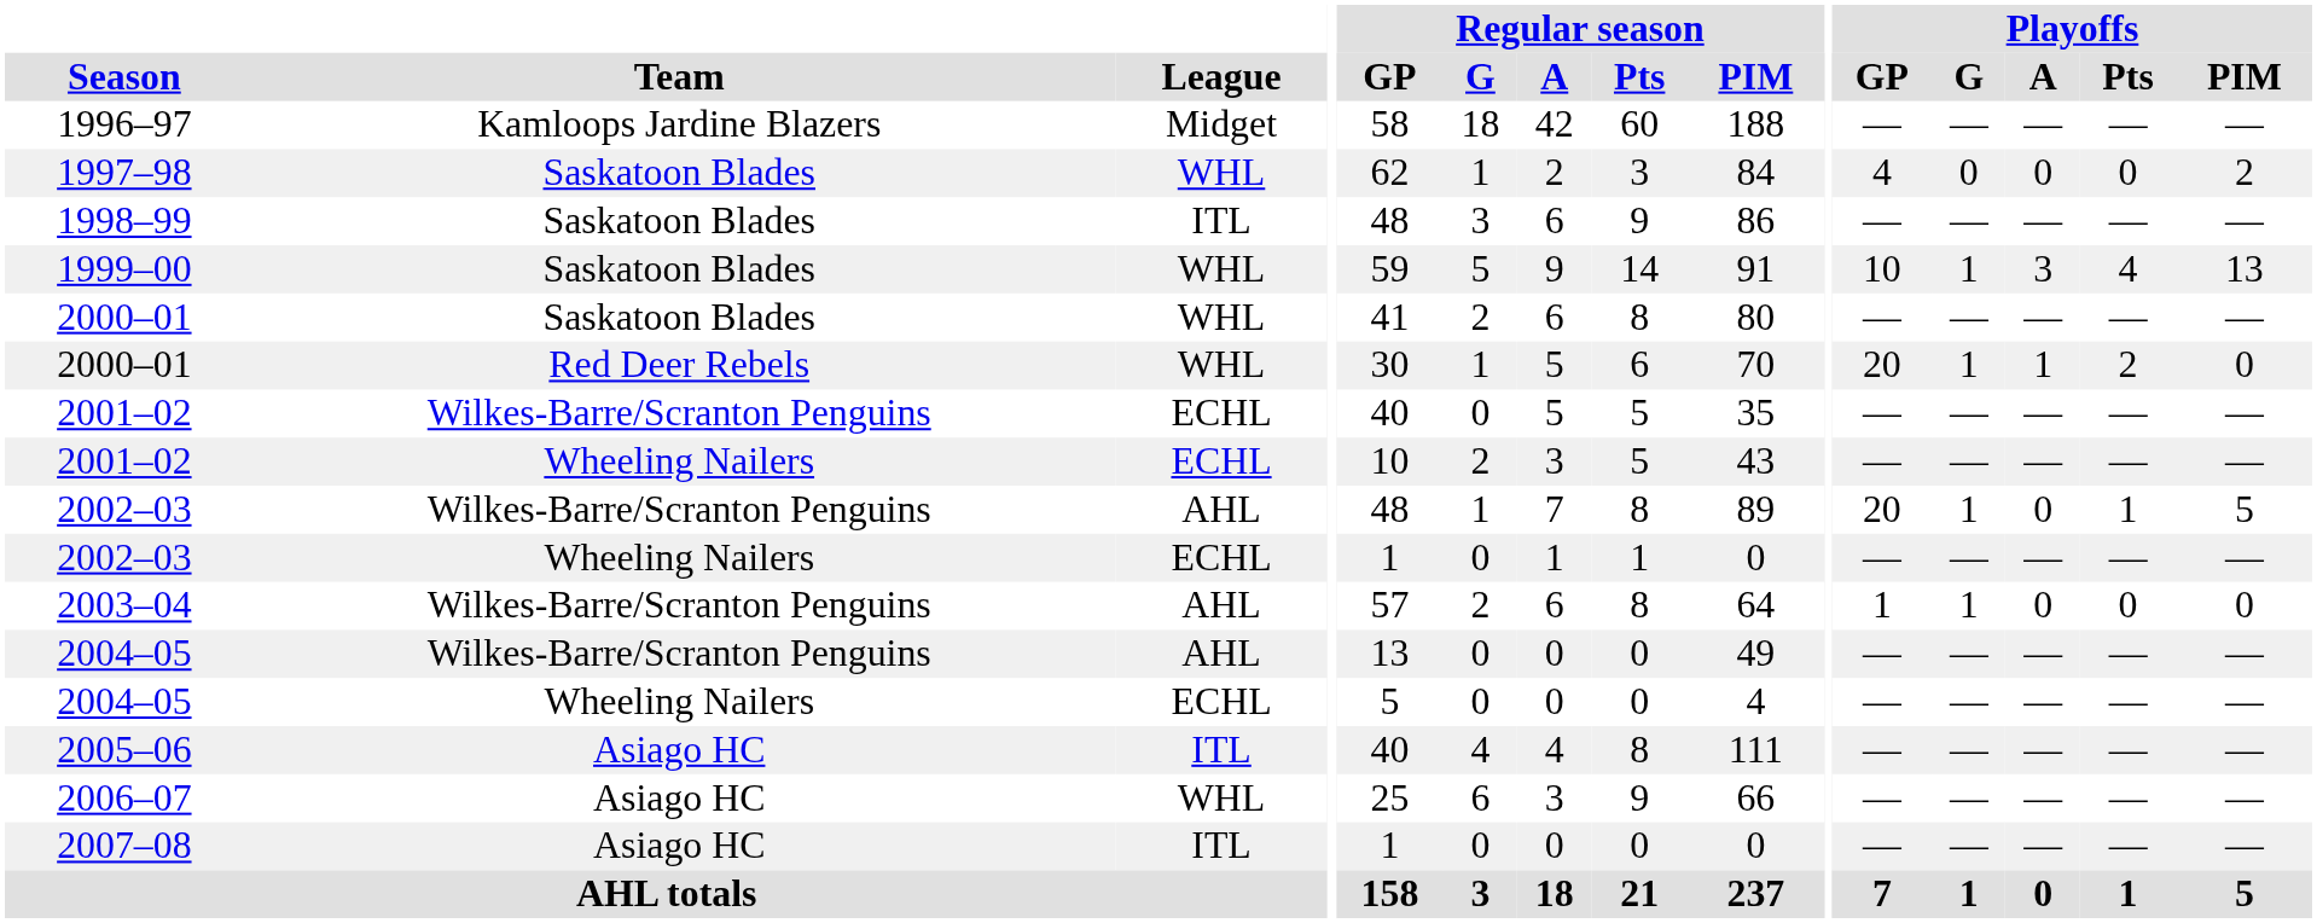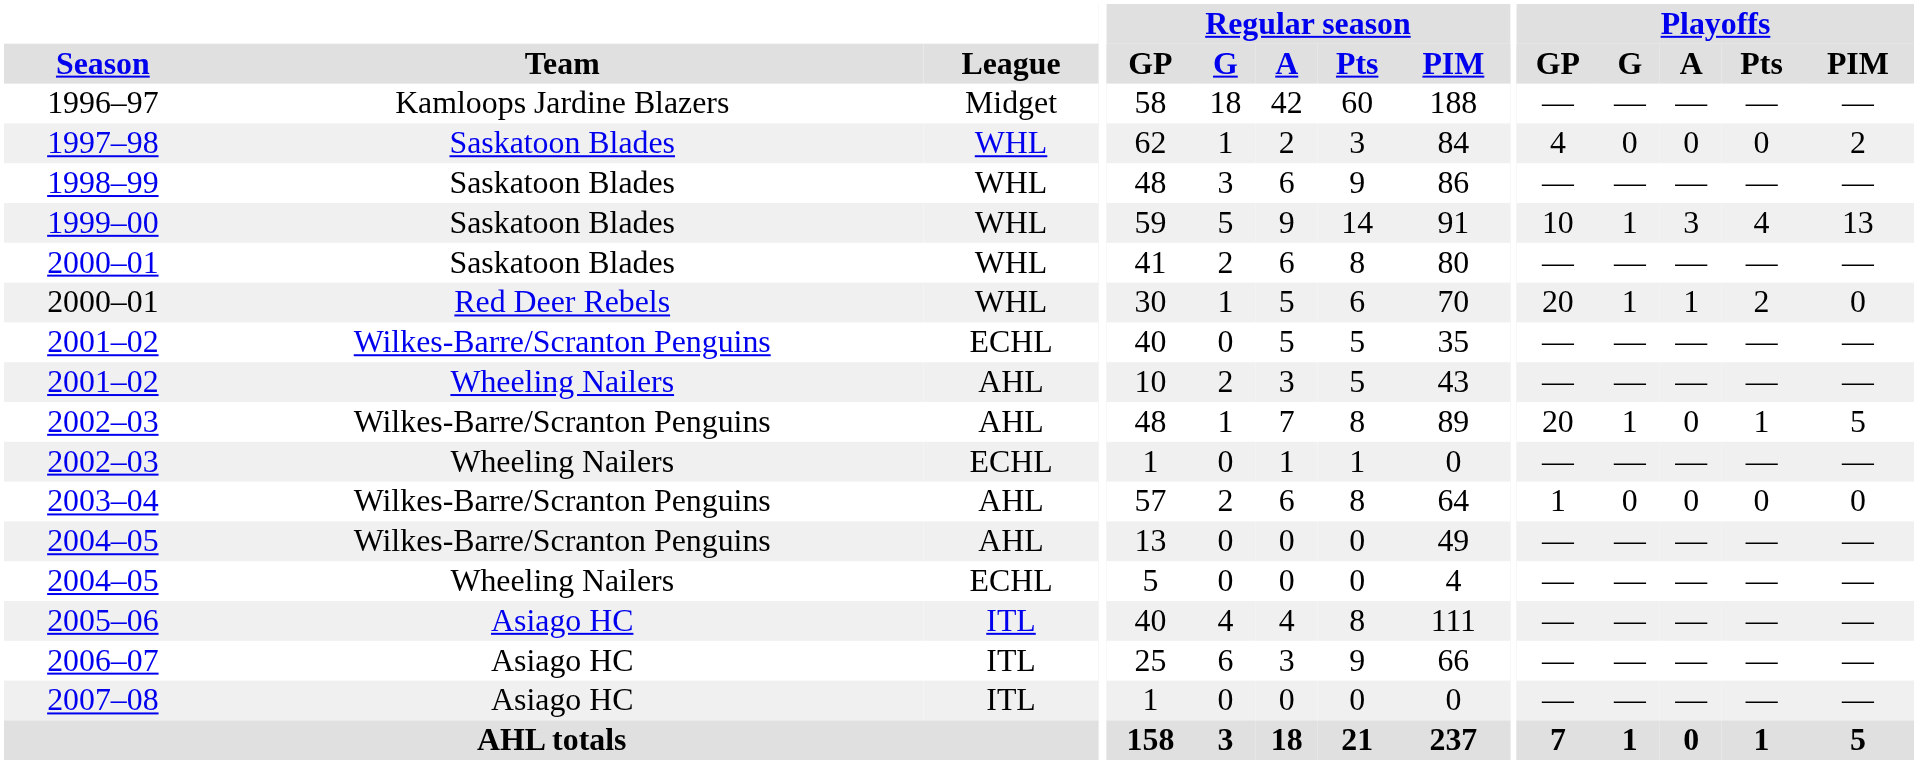 <table border="0" cellpadding="1" cellspacing="0" style="text-align:center; width:60em">
 <tr bgcolor="#e0e0e0">
 <th colspan="3" bgcolor="#ffffff"></th>
 <th rowspan="99" bgcolor="#ffffff"></th>
 <th colspan="5"><a href='#'>Regular season</a></th>
 <th rowspan="99" bgcolor="#ffffff"></th>
 <th colspan="5"><a href='#'>Playoffs</a></th>
 </tr>
 <tr bgcolor="#e0e0e0">
 <th><a href='#'>Season</a></th>
 <th>Team</th>
 <th>League</th>
 <th>GP</th>
 <th><a href='#'>G</a></th>
 <th><a href='#'>A</a></th>
 <th><a href='#'>Pts</a></th>
 <th><a href='#'>PIM</a></th>
 <th>GP</th>
 <th>G</th>
 <th>A</th>
 <th>Pts</th>
 <th>PIM</th>
 </tr>
 <tr>
 <td>1996–97</td>
 <td>Kamloops Jardine Blazers</td>
 <td>Midget</td>
 <td>58</td>
 <td>18</td>
 <td>42</td>
 <td>60</td>
 <td>188</td>
 <td>—</td>
 <td>—</td>
 <td>—</td>
 <td>—</td>
 <td>—</td>
 </tr>
 <tr bgcolor="#f0f0f0">
 <td><a href='#'>1997–98</a></td>
 <td><a href='#'>Saskatoon Blades</a></td>
 <td><a href='#'>WHL</a></td>
 <td>62</td>
 <td>1</td>
 <td>2</td>
 <td>3</td>
 <td>84</td>
 <td>4</td>
 <td>0</td>
 <td>0</td>
 <td>0</td>
 <td>2</td>
 </tr>
 <tr>
 <td><a href='#'>1998–99</a></td>
 <td>Saskatoon Blades</td>
-<td>ITL</td>
+<td>WHL</td>
 <td>48</td>
 <td>3</td>
 <td>6</td>
 <td>9</td>
 <td>86</td>
 <td>—</td>
 <td>—</td>
 <td>—</td>
 <td>—</td>
 <td>—</td>
 </tr>
 <tr bgcolor="#f0f0f0">
 <td><a href='#'>1999–00</a></td>
 <td>Saskatoon Blades</td>
 <td>WHL</td>
 <td>59</td>
 <td>5</td>
 <td>9</td>
 <td>14</td>
 <td>91</td>
 <td>10</td>
 <td>1</td>
 <td>3</td>
 <td>4</td>
 <td>13</td>
 </tr>
 <tr>
 <td><a href='#'>2000–01</a></td>
 <td>Saskatoon Blades</td>
 <td>WHL</td>
 <td>41</td>
 <td>2</td>
 <td>6</td>
 <td>8</td>
 <td>80</td>
 <td>—</td>
 <td>—</td>
 <td>—</td>
 <td>—</td>
 <td>—</td>
 </tr>
 <tr bgcolor="#f0f0f0">
 <td>2000–01</td>
 <td><a href='#'>Red Deer Rebels</a></td>
 <td>WHL</td>
 <td>30</td>
 <td>1</td>
 <td>5</td>
 <td>6</td>
 <td>70</td>
 <td>20</td>
 <td>1</td>
 <td>1</td>
 <td>2</td>
 <td>0</td>
 </tr>
 <tr>
 <td><a href='#'>2001–02</a></td>
 <td><a href='#'>Wilkes-Barre/Scranton Penguins</a></td>
 <td>ECHL</td>
 <td>40</td>
 <td>0</td>
 <td>5</td>
 <td>5</td>
 <td>35</td>
 <td>—</td>
 <td>—</td>
 <td>—</td>
 <td>—</td>
 <td>—</td>
 </tr>
 <tr bgcolor="#f0f0f0">
 <td><a href='#'>2001–02</a></td>
 <td><a href='#'>Wheeling Nailers</a></td>
-<td><a href='#'>ECHL</a></td>
+<td>AHL</td>
 <td>10</td>
 <td>2</td>
 <td>3</td>
 <td>5</td>
 <td>43</td>
 <td>—</td>
 <td>—</td>
 <td>—</td>
 <td>—</td>
 <td>—</td>
 </tr>
 <tr>
 <td><a href='#'>2002–03</a></td>
 <td>Wilkes-Barre/Scranton Penguins</td>
 <td>AHL</td>
 <td>48</td>
 <td>1</td>
 <td>7</td>
 <td>8</td>
 <td>89</td>
 <td>20</td>
 <td>1</td>
 <td>0</td>
 <td>1</td>
 <td>5</td>
 </tr>
 <tr bgcolor="#f0f0f0">
 <td><a href='#'>2002–03</a></td>
 <td>Wheeling Nailers</td>
 <td>ECHL</td>
 <td>1</td>
 <td>0</td>
 <td>1</td>
 <td>1</td>
 <td>0</td>
 <td>—</td>
 <td>—</td>
 <td>—</td>
 <td>—</td>
 <td>—</td>
 </tr>
 <tr>
 <td><a href='#'>2003–04</a></td>
 <td>Wilkes-Barre/Scranton Penguins</td>
 <td>AHL</td>
 <td>57</td>
 <td>2</td>
 <td>6</td>
 <td>8</td>
 <td>64</td>
 <td>1</td>
-<td>1</td>
+<td>0</td>
 <td>0</td>
 <td>0</td>
 <td>0</td>
 </tr>
 <tr bgcolor="#f0f0f0">
 <td><a href='#'>2004–05</a></td>
 <td>Wilkes-Barre/Scranton Penguins</td>
 <td>AHL</td>
 <td>13</td>
 <td>0</td>
 <td>0</td>
 <td>0</td>
 <td>49</td>
 <td>—</td>
 <td>—</td>
 <td>—</td>
 <td>—</td>
 <td>—</td>
 </tr>
 <tr>
 <td><a href='#'>2004–05</a></td>
 <td>Wheeling Nailers</td>
 <td>ECHL</td>
 <td>5</td>
 <td>0</td>
 <td>0</td>
 <td>0</td>
 <td>4</td>
 <td>—</td>
 <td>—</td>
 <td>—</td>
 <td>—</td>
 <td>—</td>
 </tr>
 <tr bgcolor="#f0f0f0">
 <td><a href='#'>2005–06</a></td>
 <td><a href='#'>Asiago HC</a></td>
 <td><a href='#'>ITL</a></td>
 <td>40</td>
 <td>4</td>
 <td>4</td>
 <td>8</td>
 <td>111</td>
 <td>—</td>
 <td>—</td>
 <td>—</td>
 <td>—</td>
 <td>—</td>
 </tr>
 <tr>
 <td><a href='#'>2006–07</a></td>
 <td>Asiago HC</td>
-<td>WHL</td>
+<td>ITL</td>
 <td>25</td>
 <td>6</td>
 <td>3</td>
 <td>9</td>
 <td>66</td>
 <td>—</td>
 <td>—</td>
 <td>—</td>
 <td>—</td>
 <td>—</td>
 </tr>
 <tr bgcolor="#f0f0f0">
 <td><a href='#'>2007–08</a></td>
 <td>Asiago HC</td>
 <td>ITL</td>
 <td>1</td>
 <td>0</td>
 <td>0</td>
 <td>0</td>
 <td>0</td>
 <td>—</td>
 <td>—</td>
 <td>—</td>
 <td>—</td>
 <td>—</td>
 </tr>
 <tr bgcolor="#e0e0e0">
 <th colspan="3">AHL totals</th>
 <th>158</th>
 <th>3</th>
 <th>18</th>
 <th>21</th>
 <th>237</th>
 <th>7</th>
 <th>1</th>
 <th>0</th>
 <th>1</th>
 <th>5</th>
 </tr>
 </table>
